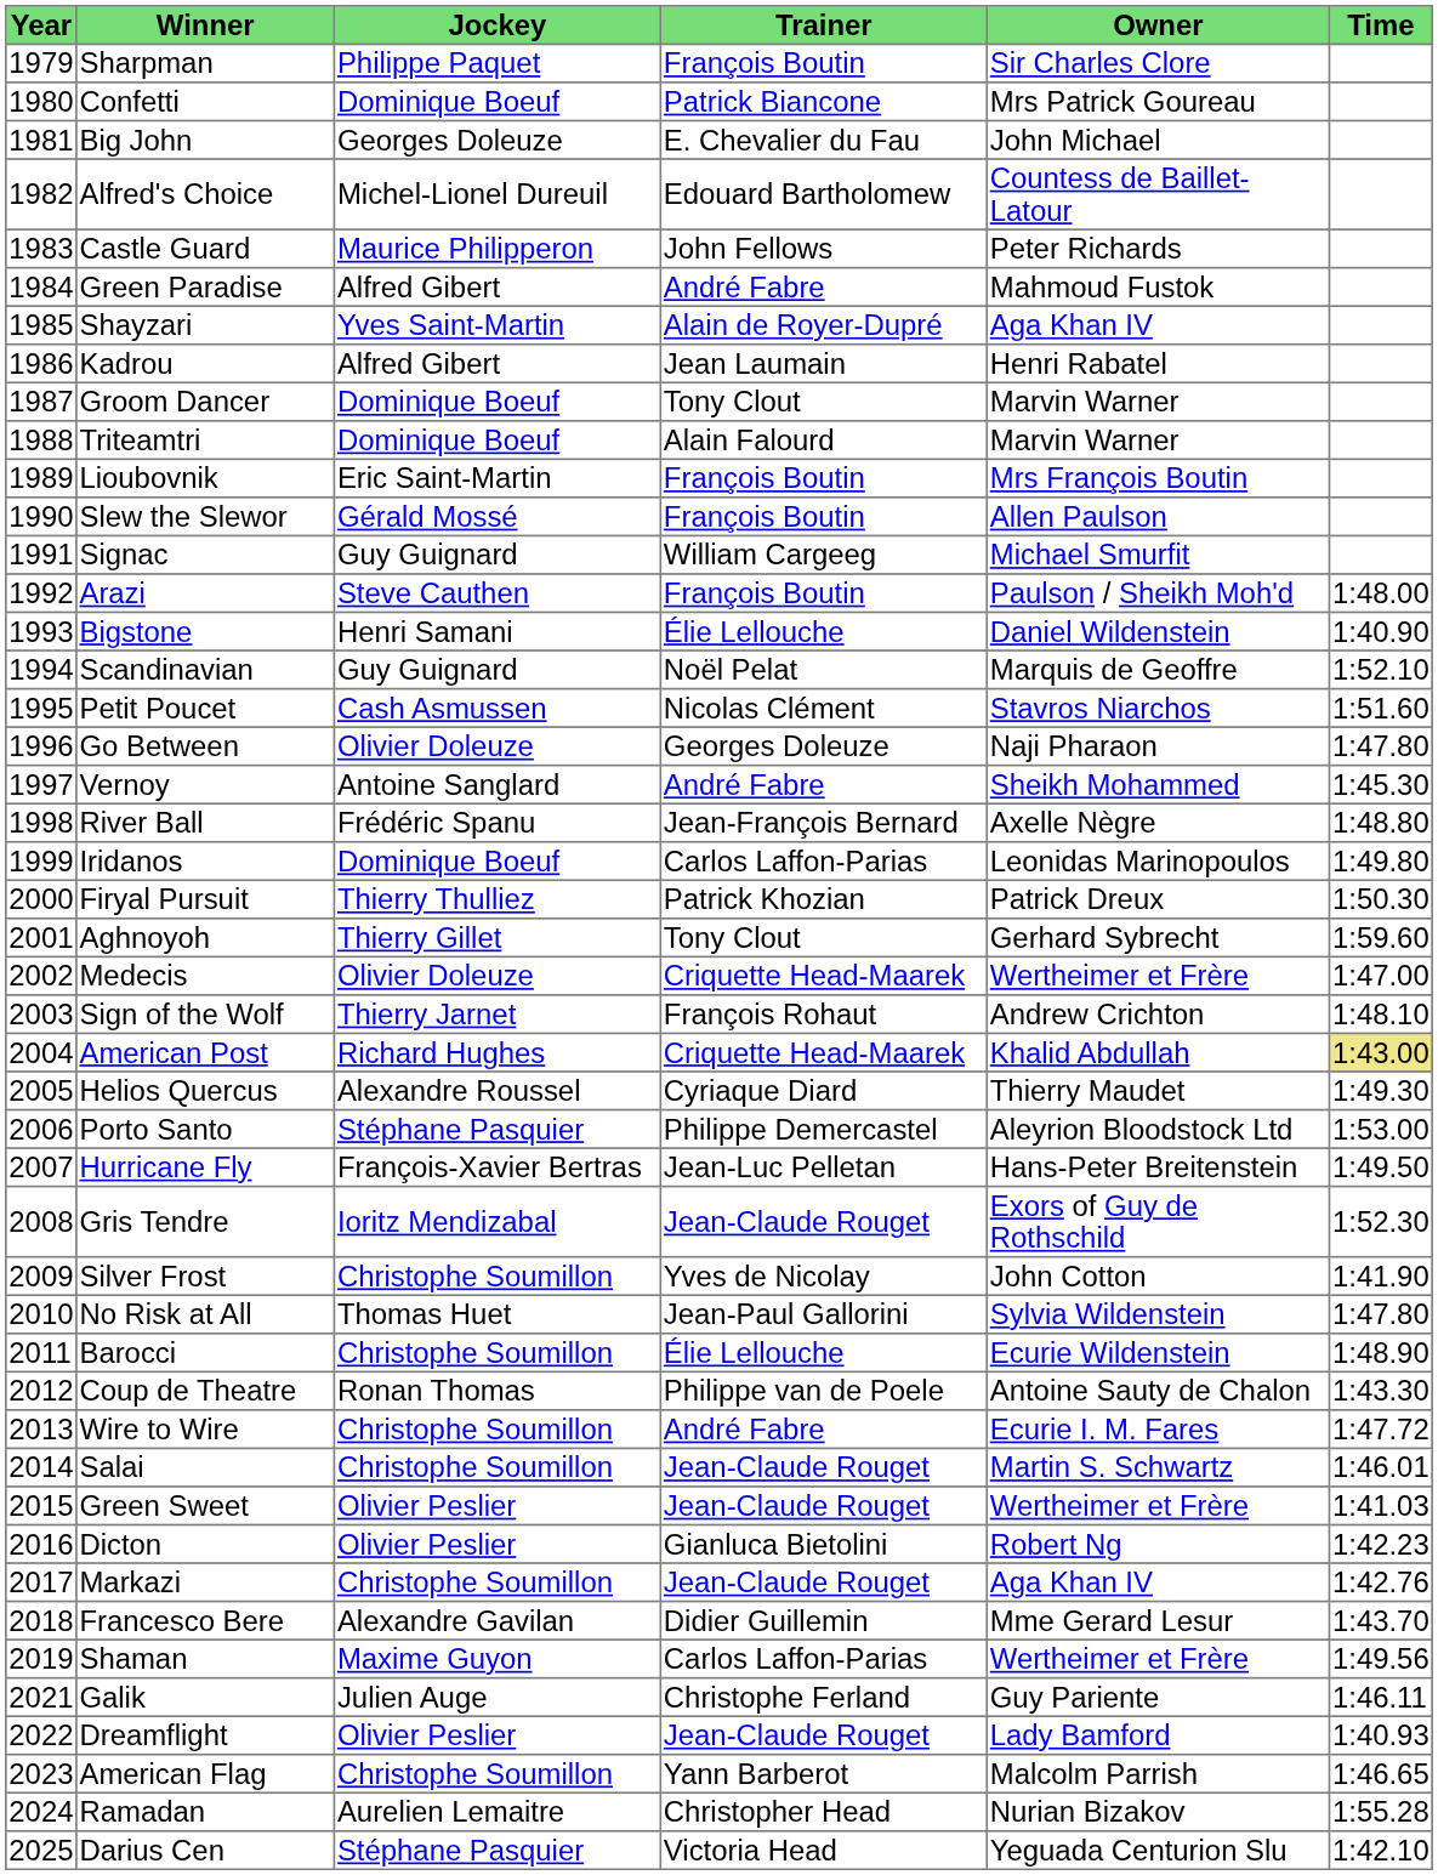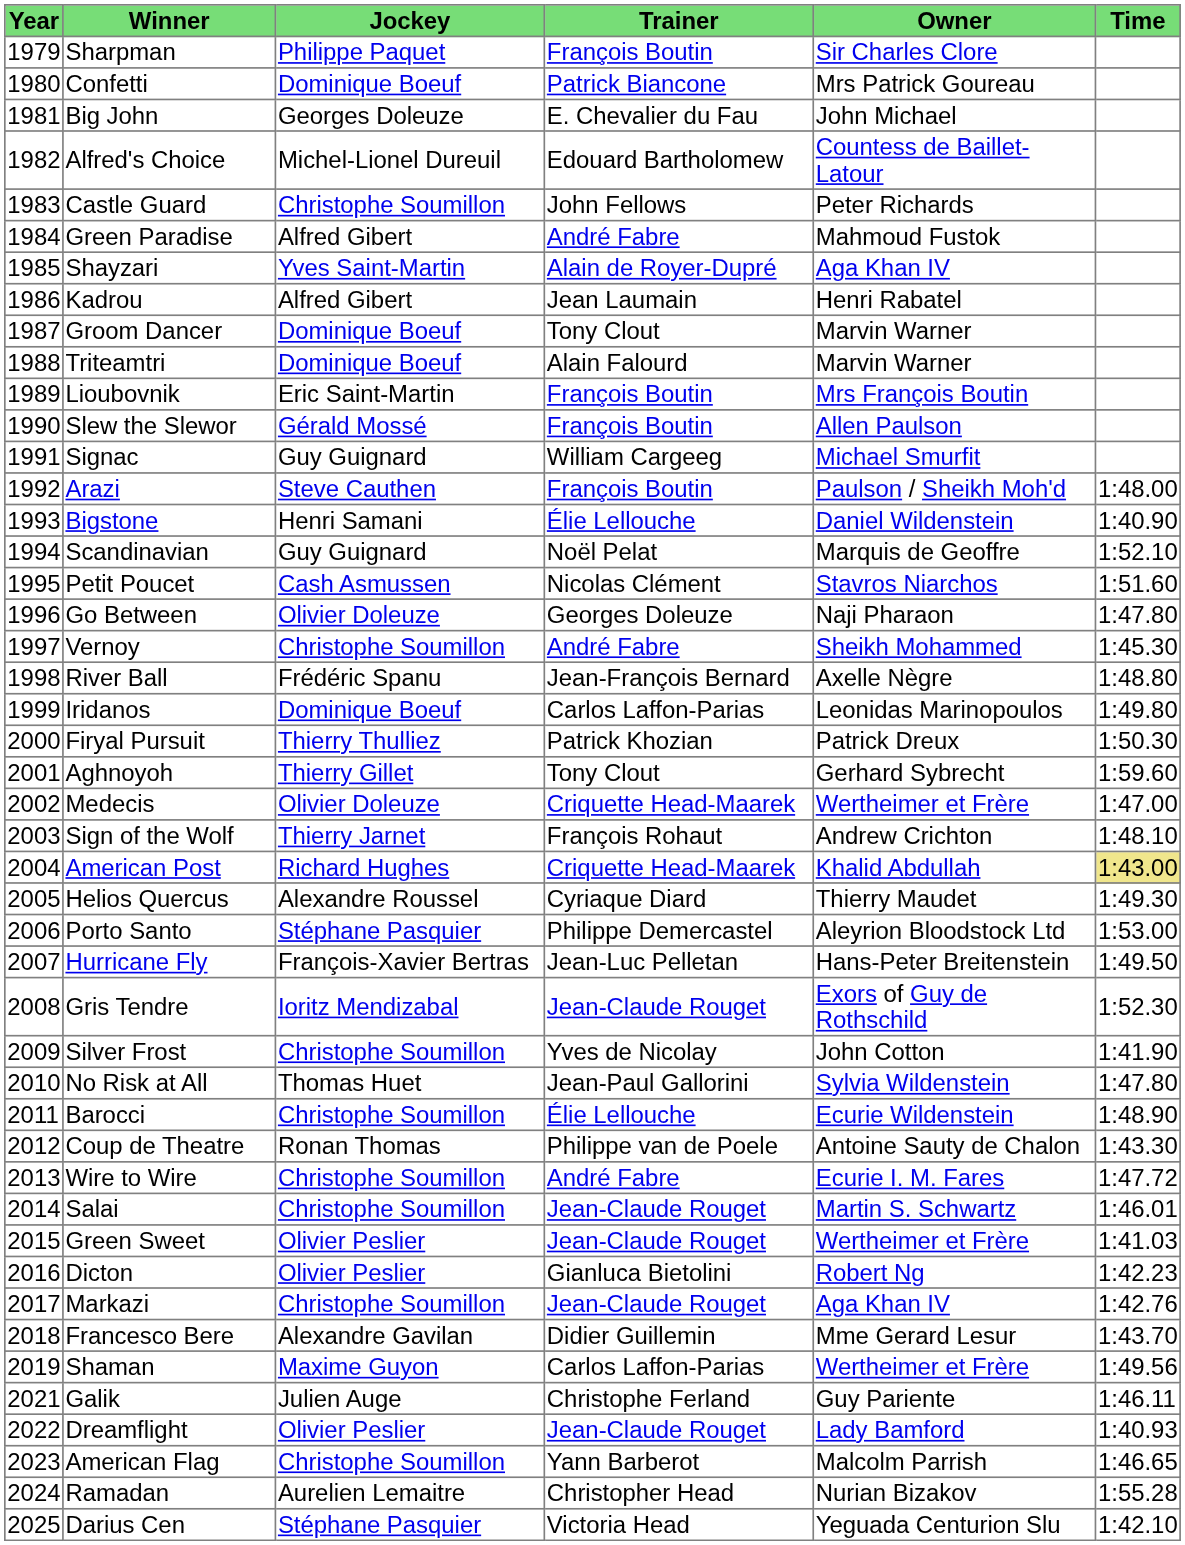 <table class = "sortable" | border="1" style="border-collapse: collapse; font-size:90%">
 <tr bgcolor="#77dd77" align="center">
 <th>Year</th>
 <th>Winner</th>
 <th>Jockey</th>
 <th>Trainer</th>
 <th>Owner</th>
 <th>Time</th>
 </tr>
 <tr>
 <td>1979</td>
 <td width=125px>Sharpman</td>
 <td width=159px><a href='#'>Philippe Paquet</a></td>
 <td width=159px><a href='#'>François Boutin</a></td>
 <td width=167px><a href='#'>Sir Charles Clore</a></td>
 <td></td>
 </tr>
 <tr>
 <td>1980</td>
 <td>Confetti</td>
 <td><a href='#'>Dominique Boeuf</a></td>
 <td><a href='#'>Patrick Biancone</a></td>
 <td>Mrs Patrick Goureau</td>
 <td></td>
 </tr>
 <tr>
 <td>1981</td>
 <td>Big John</td>
 <td>Georges Doleuze</td>
 <td>E. Chevalier du Fau </td>
 <td>John Michael</td>
 <td></td>
 </tr>
 <tr>
 <td>1982</td>
 <td>Alfred's Choice</td>
 <td>Michel-Lionel Dureuil</td>
 <td>Edouard Bartholomew</td>
 <td><span><a href='#'>Countess de Baillet-Latour</a></span></td>
 <td></td>
 </tr>
 <tr>
 <td>1983</td>
 <td>Castle Guard</td>
-<td><a href='#'>Maurice Philipperon</a></td>
+<td><a href='#'>Christophe Soumillon</a></td>
 <td>John Fellows</td>
 <td>Peter Richards</td>
 <td></td>
 </tr>
 <tr>
 <td>1984</td>
 <td>Green Paradise</td>
 <td>Alfred Gibert</td>
 <td><a href='#'>André Fabre</a></td>
 <td>Mahmoud Fustok</td>
 <td></td>
 </tr>
 <tr>
 <td>1985</td>
 <td>Shayzari</td>
 <td><a href='#'>Yves Saint-Martin</a></td>
 <td><a href='#'>Alain de Royer-Dupré</a></td>
 <td><a href='#'>Aga Khan IV</a></td>
 <td></td>
 </tr>
 <tr>
 <td>1986</td>
 <td>Kadrou</td>
 <td>Alfred Gibert</td>
 <td>Jean Laumain</td>
 <td>Henri Rabatel</td>
 <td></td>
 </tr>
 <tr>
 <td>1987</td>
 <td>Groom Dancer</td>
 <td><a href='#'>Dominique Boeuf</a></td>
 <td>Tony Clout</td>
 <td>Marvin Warner</td>
 <td></td>
 </tr>
 <tr>
 <td>1988</td>
 <td>Triteamtri</td>
 <td><a href='#'>Dominique Boeuf</a></td>
 <td>Alain Falourd</td>
 <td>Marvin Warner</td>
 <td></td>
 </tr>
 <tr>
 <td>1989</td>
 <td>Lioubovnik</td>
 <td>Eric Saint-Martin</td>
 <td><a href='#'>François Boutin</a></td>
 <td><a href='#'>Mrs François Boutin</a></td>
 <td></td>
 </tr>
 <tr>
 <td>1990</td>
 <td>Slew the Slewor</td>
 <td><a href='#'>Gérald Mossé</a></td>
 <td><a href='#'>François Boutin</a></td>
 <td><a href='#'>Allen Paulson</a></td>
 <td></td>
 </tr>
 <tr>
 <td>1991</td>
 <td>Signac</td>
 <td>Guy Guignard</td>
 <td>William Cargeeg</td>
 <td><a href='#'>Michael Smurfit</a></td>
 <td></td>
 </tr>
 <tr>
 <td>1992</td>
 <td><a href='#'>Arazi</a></td>
 <td><a href='#'>Steve Cauthen</a></td>
 <td><a href='#'>François Boutin</a></td>
 <td><a href='#'>Paulson</a> / <a href='#'>Sheikh Moh'd</a></td>
 <td>1:48.00</td>
 </tr>
 <tr>
 <td>1993</td>
 <td><a href='#'>Bigstone</a></td>
 <td>Henri Samani</td>
 <td><a href='#'>Élie Lellouche</a></td>
 <td><a href='#'>Daniel Wildenstein</a></td>
 <td>1:40.90</td>
 </tr>
 <tr>
 <td>1994</td>
 <td>Scandinavian</td>
 <td>Guy Guignard</td>
 <td>Noël Pelat</td>
 <td>Marquis de Geoffre</td>
 <td>1:52.10</td>
 </tr>
 <tr>
 <td>1995</td>
 <td>Petit Poucet</td>
 <td><a href='#'>Cash Asmussen</a></td>
 <td>Nicolas Clément</td>
 <td><a href='#'>Stavros Niarchos</a></td>
 <td>1:51.60</td>
 </tr>
 <tr>
 <td>1996</td>
 <td>Go Between</td>
 <td><a href='#'>Olivier Doleuze</a></td>
 <td>Georges Doleuze</td>
 <td>Naji Pharaon</td>
 <td>1:47.80</td>
 </tr>
 <tr>
 <td>1997</td>
 <td>Vernoy</td>
-<td>Antoine Sanglard</td>
+<td><a href='#'>Christophe Soumillon</a></td>
 <td><a href='#'>André Fabre</a></td>
 <td><a href='#'>Sheikh Mohammed</a></td>
 <td>1:45.30</td>
 </tr>
 <tr>
 <td>1998</td>
 <td>River Ball</td>
 <td>Frédéric Spanu</td>
 <td>Jean-François Bernard</td>
 <td>Axelle Nègre</td>
 <td>1:48.80</td>
 </tr>
 <tr>
 <td>1999</td>
 <td>Iridanos</td>
 <td><a href='#'>Dominique Boeuf</a></td>
 <td>Carlos Laffon-Parias</td>
 <td>Leonidas Marinopoulos</td>
 <td>1:49.80</td>
 </tr>
 <tr>
 <td>2000</td>
 <td>Firyal Pursuit </td>
 <td><a href='#'>Thierry Thulliez</a></td>
 <td>Patrick Khozian</td>
 <td>Patrick Dreux</td>
 <td>1:50.30</td>
 </tr>
 <tr>
 <td>2001</td>
 <td>Aghnoyoh</td>
 <td><a href='#'>Thierry Gillet</a></td>
 <td>Tony Clout</td>
 <td>Gerhard Sybrecht</td>
 <td>1:59.60</td>
 </tr>
 <tr>
 <td>2002</td>
 <td>Medecis</td>
 <td><a href='#'>Olivier Doleuze</a></td>
 <td><a href='#'>Criquette Head-Maarek</a></td>
 <td><a href='#'>Wertheimer et Frère</a></td>
 <td>1:47.00</td>
 </tr>
 <tr>
 <td>2003</td>
 <td>Sign of the Wolf</td>
 <td><a href='#'>Thierry Jarnet</a></td>
 <td>François Rohaut</td>
 <td>Andrew Crichton</td>
 <td>1:48.10</td>
 </tr>
 <tr>
 <td>2004</td>
 <td><a href='#'>American Post</a></td>
 <td><a href='#'>Richard Hughes</a></td>
 <td><a href='#'>Criquette Head-Maarek</a></td>
 <td><a href='#'>Khalid Abdullah</a></td>
 <td style="background: khaki;">1:43.00</td>
 </tr>
 <tr>
 <td>2005</td>
 <td>Helios Quercus</td>
 <td>Alexandre Roussel</td>
 <td>Cyriaque Diard</td>
 <td>Thierry Maudet</td>
 <td>1:49.30</td>
 </tr>
 <tr>
 <td>2006</td>
 <td>Porto Santo</td>
 <td><a href='#'>Stéphane Pasquier</a></td>
 <td>Philippe Demercastel</td>
 <td>Aleyrion Bloodstock Ltd</td>
 <td>1:53.00</td>
 </tr>
 <tr>
 <td>2007</td>
 <td><a href='#'>Hurricane Fly</a></td>
 <td>François-Xavier Bertras</td>
 <td>Jean-Luc Pelletan</td>
 <td>Hans-Peter Breitenstein</td>
 <td>1:49.50</td>
 </tr>
 <tr>
 <td>2008</td>
 <td>Gris Tendre</td>
 <td><a href='#'>Ioritz Mendizabal</a></td>
 <td><a href='#'>Jean-Claude Rouget</a></td>
 <td><span><a href='#'>Exors</a> of <a href='#'>Guy de Rothschild</a></span></td>
 <td>1:52.30</td>
 </tr>
 <tr>
 <td>2009</td>
 <td>Silver Frost</td>
 <td><a href='#'>Christophe Soumillon</a></td>
 <td>Yves de Nicolay</td>
 <td>John Cotton</td>
 <td>1:41.90</td>
 </tr>
 <tr>
 <td>2010</td>
 <td>No Risk at All</td>
 <td>Thomas Huet</td>
 <td>Jean-Paul Gallorini</td>
 <td><a href='#'>Sylvia Wildenstein</a></td>
 <td>1:47.80</td>
 </tr>
 <tr>
 <td>2011</td>
 <td>Barocci</td>
 <td><a href='#'>Christophe Soumillon</a></td>
 <td><a href='#'>Élie Lellouche</a></td>
 <td><a href='#'>Ecurie Wildenstein</a></td>
 <td>1:48.90</td>
 </tr>
 <tr>
 <td>2012</td>
 <td>Coup de Theatre</td>
 <td>Ronan Thomas</td>
 <td>Philippe van de Poele</td>
 <td>Antoine Sauty de Chalon</td>
 <td>1:43.30</td>
 </tr>
 <tr>
 <td>2013</td>
 <td>Wire to Wire</td>
 <td><a href='#'>Christophe Soumillon</a></td>
 <td><a href='#'>André Fabre</a></td>
 <td><a href='#'>Ecurie I. M. Fares</a></td>
 <td>1:47.72</td>
 </tr>
 <tr>
 <td>2014</td>
 <td>Salai</td>
 <td><a href='#'>Christophe Soumillon</a></td>
 <td><a href='#'>Jean-Claude Rouget</a></td>
 <td><a href='#'>Martin S. Schwartz</a></td>
 <td>1:46.01</td>
 </tr>
 <tr>
 <td>2015</td>
 <td>Green Sweet</td>
 <td><a href='#'>Olivier Peslier</a></td>
 <td><a href='#'>Jean-Claude Rouget</a></td>
 <td><a href='#'>Wertheimer et Frère</a></td>
 <td>1:41.03</td>
 </tr>
 <tr>
 <td>2016</td>
 <td>Dicton</td>
 <td><a href='#'>Olivier Peslier</a></td>
 <td>Gianluca Bietolini</td>
 <td><a href='#'>Robert Ng</a></td>
 <td>1:42.23</td>
 </tr>
 <tr>
 <td>2017</td>
 <td>Markazi</td>
 <td><a href='#'>Christophe Soumillon</a></td>
 <td><a href='#'>Jean-Claude Rouget</a></td>
 <td><a href='#'>Aga Khan IV</a></td>
 <td>1:42.76</td>
 </tr>
 <tr>
 <td>2018</td>
 <td>Francesco Bere</td>
 <td>Alexandre Gavilan</td>
 <td>Didier Guillemin</td>
 <td>Mme Gerard Lesur</td>
 <td>1:43.70</td>
 </tr>
 <tr>
 <td>2019</td>
 <td>Shaman</td>
 <td><a href='#'>Maxime Guyon</a></td>
 <td>Carlos Laffon-Parias</td>
 <td><a href='#'>Wertheimer et Frère</a></td>
 <td>1:49.56</td>
 </tr>
 <tr>
 <td>2021</td>
 <td>Galik</td>
 <td>Julien Auge</td>
 <td>Christophe Ferland</td>
 <td>Guy Pariente</td>
 <td>1:46.11</td>
 </tr>
 <tr>
 <td>2022</td>
 <td>Dreamflight</td>
 <td><a href='#'>Olivier Peslier</a></td>
 <td><a href='#'>Jean-Claude Rouget</a></td>
 <td><a href='#'>Lady Bamford</a></td>
 <td>1:40.93</td>
 </tr>
 <tr>
 <td>2023</td>
 <td>American Flag</td>
 <td><a href='#'>Christophe Soumillon</a></td>
 <td>Yann Barberot</td>
 <td>Malcolm Parrish</td>
 <td>1:46.65</td>
 </tr>
 <tr>
 <td>2024</td>
 <td>Ramadan</td>
 <td>Aurelien Lemaitre</td>
 <td>Christopher Head</td>
 <td>Nurian Bizakov</td>
 <td>1:55.28</td>
 </tr>
 <tr>
 <td>2025</td>
 <td>Darius Cen</td>
 <td><a href='#'>Stéphane Pasquier</a></td>
 <td>Victoria Head</td>
 <td>Yeguada Centurion Slu</td>
 <td>1:42.10</td>
 </tr>
 </table>
